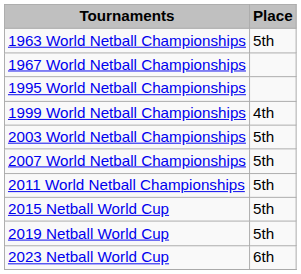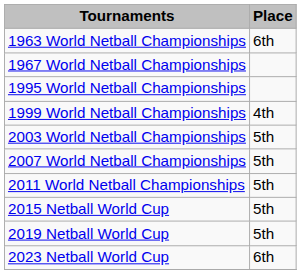 <table class="wikitable collapsible" border="1">
 <tr>
 <th style="background:silver;">Tournaments</th>
 <th style="background:silver;">Place</th>
 </tr>
 <tr>
 <td><a href='#'>1963 World Netball Championships</a></td>
-<td>5th</td>
+<td>6th</td>
 </tr>
 <tr>
 <td><a href='#'>1967 World Netball Championships</a></td>
 <td></td>
 </tr>
 <tr>
 <td><a href='#'>1995 World Netball Championships</a></td>
 <td></td>
 </tr>
 <tr>
 <td><a href='#'>1999 World Netball Championships</a></td>
 <td>4th</td>
 </tr>
 <tr>
 <td><a href='#'>2003 World Netball Championships</a></td>
 <td>5th</td>
 </tr>
 <tr>
 <td><a href='#'>2007 World Netball Championships</a></td>
 <td>5th</td>
 </tr>
 <tr>
 <td><a href='#'>2011 World Netball Championships</a></td>
 <td>5th</td>
 </tr>
 <tr>
 <td><a href='#'>2015 Netball World Cup</a></td>
 <td>5th</td>
 </tr>
 <tr>
 <td><a href='#'>2019 Netball World Cup</a></td>
 <td>5th</td>
 </tr>
 <tr>
 <td><a href='#'>2023 Netball World Cup</a></td>
 <td>6th</td>
 </tr>
 <tr>
 </tr>
 </table>
